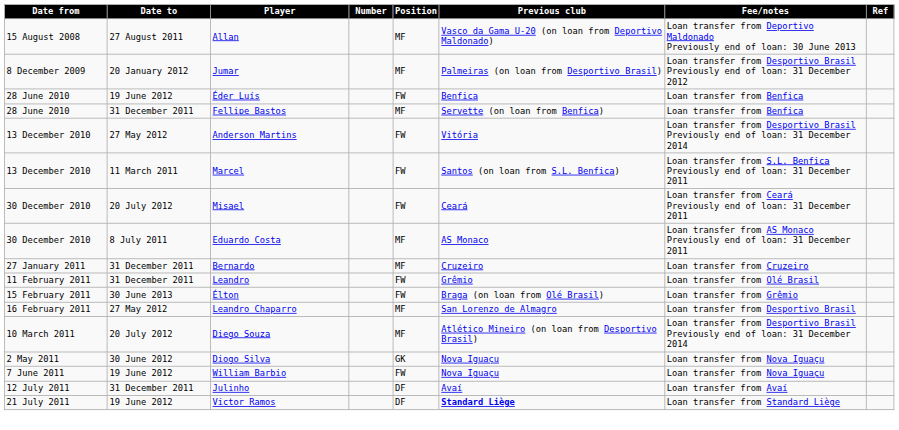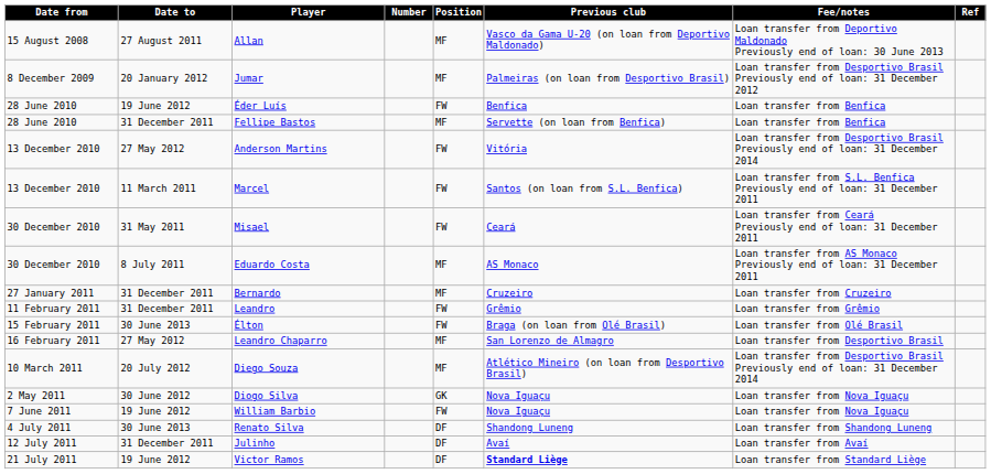 <table class="wikitable" style="text-align:left; font-size:85%;">
 <tr>
 <th style="background:#000000; color:white; width:125px;">Date from</th>
 <th style="background:#000000; color:white; width:125px;">Date to</th>
 <th style="background:#000000; color:white; width:170px;">Player</th>
 <th style="background:#000000; color:white; width:50px;">Number</th>
 <th style="background:#000000; color:white; width:50px;">Position</th>
 <th style="background:#000000; color:white; width:280px;">Previous club</th>
 <th style="background:#000000; color:white; width:250px;">Fee/notes</th>
 <th style="background:#000000; color:white; width:30px;">Ref</th>
 </tr>
 <tr>
 <td>15 August 2008</td>
 <td>27 August 2011</td>
 <td> <a href='#'>Allan</a></td>
 <td></td>
 <td>MF</td>
 <td> <a href='#'>Vasco da Gama U-20</a> (on loan from <a href='#'>Deportivo Maldonado</a>)</td>
 <td>Loan transfer from <a href='#'>Deportivo Maldonado</a><br>Previously end of loan: 30 June 2013</td>
 <td></td>
 </tr>
 <tr>
 <td>8 December 2009</td>
 <td>20 January 2012</td>
 <td> <a href='#'>Jumar</a></td>
 <td></td>
 <td>MF</td>
 <td> <a href='#'>Palmeiras</a> (on loan from <a href='#'>Desportivo Brasil</a>)</td>
 <td>Loan transfer from <a href='#'>Desportivo Brasil</a><br>Previously end of loan: 31 December 2012</td>
 <td></td>
 </tr>
 <tr>
 <td>28 June 2010</td>
 <td>19 June 2012</td>
 <td> <a href='#'>Éder Luís</a></td>
 <td></td>
 <td>FW</td>
 <td> <a href='#'>Benfica</a></td>
 <td>Loan transfer from <a href='#'>Benfica</a></td>
 <td></td>
 </tr>
 <tr>
 <td>28 June 2010</td>
 <td>31 December 2011</td>
 <td> <a href='#'>Fellipe Bastos</a></td>
 <td></td>
 <td>MF</td>
 <td> <a href='#'>Servette</a> (on loan from <a href='#'>Benfica</a>)</td>
 <td>Loan transfer from <a href='#'>Benfica</a></td>
 <td></td>
 </tr>
 <tr>
 <td>13 December 2010</td>
 <td>27 May 2012</td>
 <td> <a href='#'>Anderson Martins</a></td>
 <td></td>
 <td>FW</td>
 <td> <a href='#'>Vitória</a></td>
 <td>Loan transfer from <a href='#'>Desportivo Brasil</a><br>Previously end of loan: 31 December 2014</td>
 <td></td>
 </tr>
 <tr>
 <td>13 December 2010</td>
 <td>11 March 2011</td>
 <td> <a href='#'>Marcel</a></td>
 <td></td>
 <td>FW</td>
 <td> <a href='#'>Santos</a> (on loan from <a href='#'>S.L. Benfica</a>)</td>
 <td>Loan transfer from <a href='#'>S.L. Benfica</a><br>Previously end of loan: 31 December 2011</td>
 <td></td>
 </tr>
 <tr>
 <td>30 December 2010</td>
-<td>20 July 2012</td>
+<td>31 May 2011</td>
 <td> <a href='#'>Misael</a></td>
 <td></td>
 <td>FW</td>
 <td> <a href='#'>Ceará</a></td>
 <td>Loan transfer from <a href='#'>Ceará</a><br>Previously end of loan: 31 December 2011</td>
 <td></td>
 </tr>
 <tr>
 <td>30 December 2010</td>
 <td>8 July 2011</td>
 <td> <a href='#'>Eduardo Costa</a></td>
 <td></td>
 <td>MF</td>
 <td> <a href='#'>AS Monaco</a></td>
 <td>Loan transfer from <a href='#'>AS Monaco</a><br>Previously end of loan: 31 December 2011</td>
 <td></td>
 </tr>
 <tr>
 <td>27 January 2011</td>
 <td>31 December 2011</td>
 <td> <a href='#'>Bernardo</a></td>
 <td></td>
 <td>MF</td>
 <td> <a href='#'>Cruzeiro</a></td>
 <td>Loan transfer from <a href='#'>Cruzeiro</a></td>
 <td></td>
 </tr>
 <tr>
 <td>11 February 2011</td>
 <td>31 December 2011</td>
 <td> <a href='#'>Leandro</a></td>
 <td></td>
 <td>FW</td>
 <td> <a href='#'>Grêmio</a></td>
-<td>Loan transfer from <a href='#'>Olé Brasil</a></td>
+<td>Loan transfer from <a href='#'>Grêmio</a></td>
 <td></td>
 </tr>
 <tr>
 <td>15 February 2011</td>
 <td>30 June 2013</td>
 <td> <a href='#'>Élton</a></td>
 <td></td>
 <td>FW</td>
 <td> <a href='#'>Braga</a> (on loan from <a href='#'>Olé Brasil</a>)</td>
-<td>Loan transfer from <a href='#'>Grêmio</a></td>
+<td>Loan transfer from <a href='#'>Olé Brasil</a></td>
 <td></td>
 </tr>
 <tr>
 <td>16 February 2011</td>
 <td>27 May 2012</td>
 <td> <a href='#'>Leandro Chaparro</a></td>
 <td></td>
 <td>MF</td>
 <td> <a href='#'>San Lorenzo de Almagro</a></td>
 <td>Loan transfer from <a href='#'>Desportivo Brasil</a></td>
 <td></td>
 </tr>
 <tr>
 <td>10 March 2011</td>
 <td>20 July 2012</td>
 <td> <a href='#'>Diego Souza</a></td>
 <td></td>
 <td>MF</td>
 <td> <a href='#'>Atlético Mineiro</a> (on loan from <a href='#'>Desportivo Brasil</a>)</td>
 <td>Loan transfer from <a href='#'>Desportivo Brasil</a><br>Previously end of loan: 31 December 2014</td>
 <td></td>
 </tr>
 <tr>
 <td>2 May 2011</td>
 <td>30 June 2012</td>
 <td> <a href='#'>Diogo Silva</a></td>
 <td></td>
 <td>GK</td>
 <td> <a href='#'>Nova Iguaçu</a></td>
 <td>Loan transfer from <a href='#'>Nova Iguaçu</a></td>
 <td></td>
 </tr>
 <tr>
 <td>7 June 2011</td>
 <td>19 June 2012</td>
 <td> <a href='#'>William Barbio</a></td>
 <td></td>
 <td>FW</td>
 <td> <a href='#'>Nova Iguaçu</a></td>
 <td>Loan transfer from <a href='#'>Nova Iguaçu</a></td>
 <td></td>
 </tr>
 <tr>
+<td>4 July 2011</td>
+<td>30 June 2013</td>
+<td> <a href='#'>Renato Silva</a></td>
+<td></td>
+<td>DF</td>
+<td> <a href='#'>Shandong Luneng</a></td>
+<td>Loan transfer from <a href='#'>Shandong Luneng</a></td>
+<td></td>
+</tr>
+<tr>
 <td>12 July 2011</td>
 <td>31 December 2011</td>
 <td> <a href='#'>Julinho</a></td>
 <td></td>
 <td>DF</td>
 <td> <a href='#'>Avaí</a></td>
 <td>Loan transfer from <a href='#'>Avaí</a></td>
 <td></td>
 </tr>
 <tr>
 <td>21 July 2011</td>
 <td>19 June 2012</td>
 <td> <a href='#'>Victor Ramos</a></td>
 <td></td>
 <td>DF</td>
 <td><strong> <a href='#'>Standard Liège</a></strong></td>
 <td>Loan transfer from <a href='#'>Standard Liège</a></td>
 <td></td>
 </tr>
 </table>
